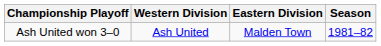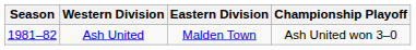 <table class="wikitable" style="text-align: center">
 <tr>
-<th>Championship Playoff</th>
+<th>Season</th>
 <th>Western Division</th>
 <th>Eastern Division</th>
-<th>Season</th>
+<th>Championship Playoff</th>
 </tr>
 <tr>
-<td>Ash United won 3–0</td>
+<td><a href='#'>1981–82</a></td>
 <td><a href='#'>Ash United</a></td>
 <td><a href='#'>Malden Town</a></td>
-<td><a href='#'>1981–82</a></td>
+<td>Ash United won 3–0</td>
 </tr>
 </table>
